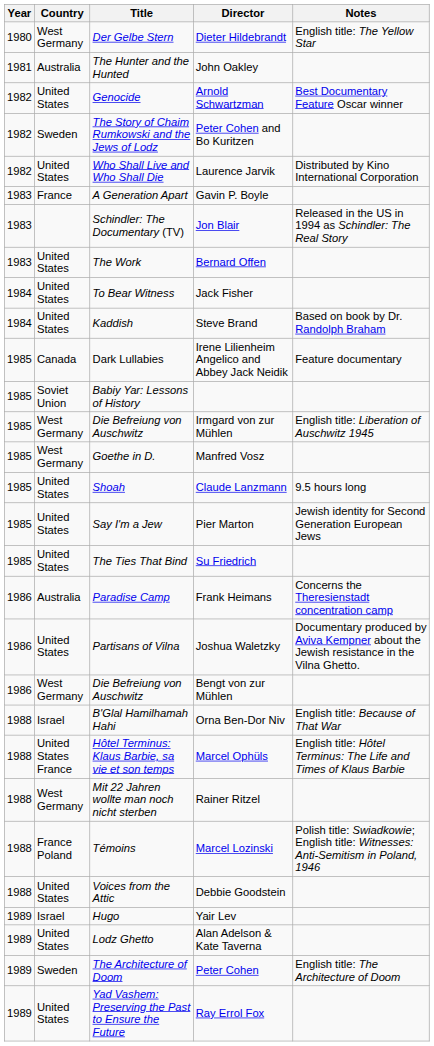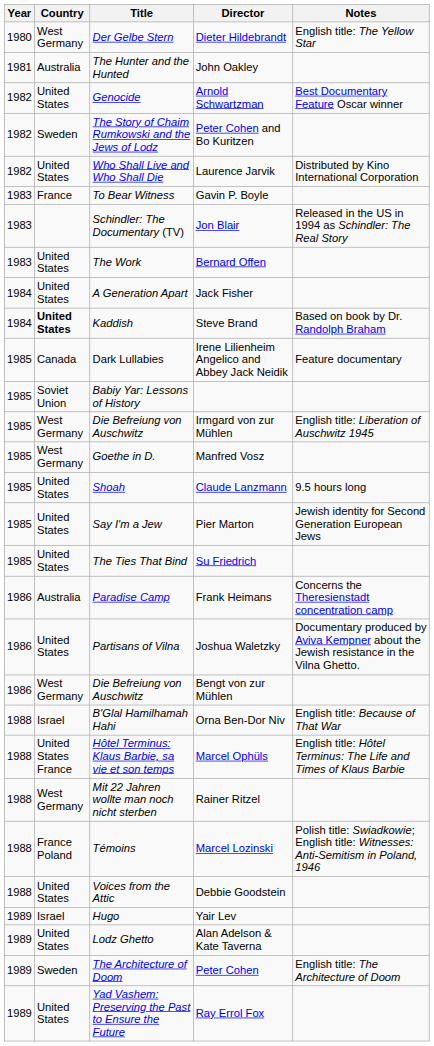 <table class="wikitable sortable">
 <tr>
 <th>Year</th>
 <th>Country</th>
 <th>Title</th>
 <th>Director</th>
 <th>Notes</th>
 </tr>
 <tr>
 <td>1980</td>
 <td>West Germany</td>
 <td><em><a href='#'>Der Gelbe Stern</a></em></td>
 <td><a href='#'>Dieter Hildebrandt</a></td>
 <td>English title: <em>The Yellow Star</em></td>
 </tr>
 <tr>
 <td>1981</td>
 <td>Australia</td>
 <td><em>The Hunter and the Hunted</em></td>
 <td>John Oakley</td>
 <td></td>
 </tr>
 <tr>
 <td>1982</td>
 <td>United States</td>
 <td><em><a href='#'>Genocide</a></em></td>
 <td><a href='#'>Arnold Schwartzman</a></td>
 <td><a href='#'>Best Documentary Feature</a> Oscar winner</td>
 </tr>
 <tr>
 <td>1982</td>
 <td>Sweden</td>
 <td><em><a href='#'>The Story of Chaim Rumkowski and the Jews of Lodz</a></em></td>
 <td><a href='#'>Peter Cohen</a> and Bo Kuritzen</td>
 <td></td>
 </tr>
 <tr>
 <td>1982</td>
 <td>United States</td>
 <td><em><a href='#'>Who Shall Live and Who Shall Die</a></em></td>
 <td>Laurence Jarvik</td>
 <td>Distributed by Kino International Corporation</td>
 </tr>
 <tr>
 <td>1983</td>
 <td>France</td>
-<td><em>A Generation Apart</em></td>
+<td><em>To Bear Witness</em></td>
 <td>Gavin P. Boyle</td>
 <td></td>
 </tr>
 <tr>
 <td>1983</td>
 <td></td>
 <td><em>Schindler: The Documentary</em> (TV)</td>
 <td><a href='#'>Jon Blair</a></td>
 <td>Released in the US in 1994 as <em>Schindler: The Real Story</em></td>
 </tr>
 <tr>
 <td>1983</td>
 <td>United States</td>
 <td><em>The Work</em></td>
 <td><a href='#'>Bernard Offen</a></td>
 <td></td>
 </tr>
 <tr>
 <td>1984</td>
 <td>United States</td>
-<td><em>To Bear Witness</em></td>
+<td><em>A Generation Apart</em></td>
 <td>Jack Fisher</td>
 <td></td>
 </tr>
 <tr>
 <td>1984</td>
-<td>United States</td>
+<td><strong>United States</strong></td>
 <td><em>Kaddish</em></td>
 <td>Steve Brand</td>
 <td>Based on book by Dr. <a href='#'>Randolph Braham</a></td>
 </tr>
 <tr>
 <td>1985</td>
 <td>Canada</td>
 <td>Dark Lullabies</td>
 <td>Irene Lilienheim Angelico and Abbey Jack Neidik</td>
 <td>Feature documentary</td>
 </tr>
 <tr>
 <td>1985</td>
 <td>Soviet Union</td>
 <td><em>Babiy Yar: Lessons of History</em></td>
 <td></td>
 <td></td>
 </tr>
 <tr>
 <td>1985</td>
 <td>West Germany</td>
 <td><em>Die Befreiung von Auschwitz</em></td>
 <td>Irmgard von zur Mühlen</td>
 <td>English title: <em>Liberation of Auschwitz 1945</em></td>
 </tr>
 <tr>
 <td>1985</td>
 <td>West Germany</td>
 <td><em>Goethe in D.</em></td>
 <td>Manfred Vosz</td>
 <td></td>
 </tr>
 <tr>
 <td>1985</td>
 <td>United States</td>
 <td><em><a href='#'>Shoah</a></em></td>
 <td><a href='#'>Claude Lanzmann</a></td>
 <td>9.5 hours long</td>
 </tr>
 <tr>
 <td>1985</td>
 <td>United States</td>
 <td><em>Say I'm a Jew</em></td>
 <td>Pier Marton</td>
 <td>Jewish identity for Second Generation European Jews</td>
 </tr>
 <tr>
 <td>1985</td>
 <td>United States</td>
 <td><em>The Ties That Bind</em></td>
 <td><a href='#'>Su Friedrich</a></td>
 <td></td>
 </tr>
 <tr>
 <td>1986</td>
 <td>Australia</td>
 <td><em><a href='#'>Paradise Camp</a></em></td>
 <td>Frank Heimans</td>
 <td>Concerns the <a href='#'>Theresienstadt concentration camp</a></td>
 </tr>
 <tr>
 <td>1986</td>
 <td>United States</td>
 <td><em>Partisans of Vilna</em></td>
 <td>Joshua Waletzky</td>
 <td>Documentary produced by <a href='#'>Aviva Kempner</a> about the Jewish resistance in the Vilna Ghetto.</td>
 </tr>
 <tr>
 <td>1986</td>
 <td>West Germany</td>
 <td><em>Die Befreiung von Auschwitz</em></td>
 <td>Bengt von zur Mühlen</td>
 <td></td>
 </tr>
 <tr>
 <td>1988</td>
 <td>Israel</td>
 <td><em>B'Glal Hamilhamah Hahi</em></td>
 <td>Orna Ben-Dor Niv</td>
 <td>English title: <em>Because of That War</em></td>
 </tr>
 <tr>
 <td>1988</td>
 <td>United States<br>France</td>
 <td><em><a href='#'>Hôtel Terminus: Klaus Barbie, sa vie et son temps</a></em></td>
 <td><a href='#'>Marcel Ophüls</a></td>
 <td>English title: <em>Hôtel Terminus: The Life and Times of Klaus Barbie</em></td>
 </tr>
 <tr>
 <td>1988</td>
 <td>West Germany</td>
 <td><em>Mit 22 Jahren wollte man noch nicht sterben</em></td>
 <td>Rainer Ritzel</td>
 <td></td>
 </tr>
 <tr>
 <td>1988</td>
 <td>France<br>Poland</td>
 <td><em>Témoins</em></td>
 <td><a href='#'>Marcel Lozinski</a></td>
 <td>Polish title: <em>Swiadkowie</em>; English title: <em>Witnesses: Anti-Semitism in Poland, 1946</em></td>
 </tr>
 <tr>
 <td>1988</td>
 <td>United States</td>
 <td><em>Voices from the Attic</em></td>
 <td>Debbie Goodstein</td>
 <td></td>
 </tr>
 <tr>
 <td>1989</td>
 <td>Israel</td>
 <td><em>Hugo</em></td>
 <td>Yair Lev</td>
 <td></td>
 </tr>
 <tr>
 <td>1989</td>
 <td>United States</td>
 <td><em>Lodz Ghetto</em></td>
 <td>Alan Adelson & Kate Taverna</td>
 <td></td>
 </tr>
 <tr>
 <td>1989</td>
 <td>Sweden</td>
 <td><em><a href='#'>The Architecture of Doom</a></em></td>
 <td><a href='#'>Peter Cohen</a></td>
 <td>English title: <em>The Architecture of Doom</em></td>
 </tr>
 <tr>
 <td>1989</td>
 <td>United States</td>
 <td><em><a href='#'>Yad Vashem: Preserving the Past to Ensure the Future</a></em></td>
 <td><a href='#'>Ray Errol Fox</a></td>
 <td></td>
 </tr>
 </table>
